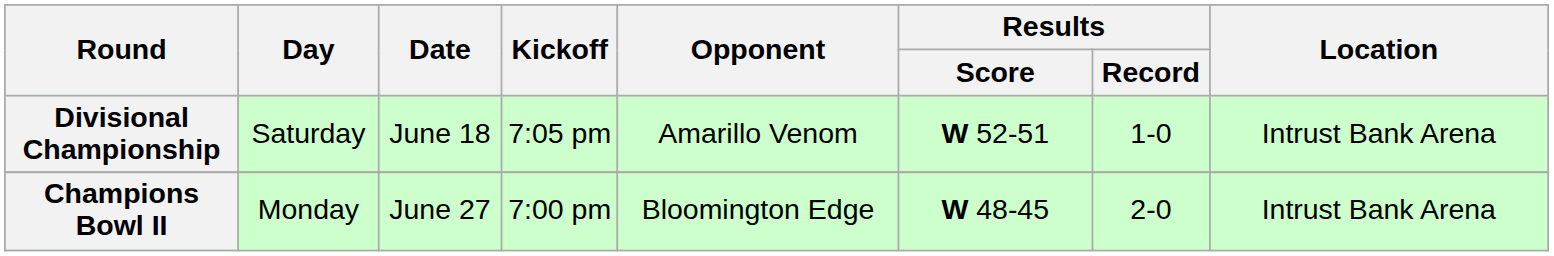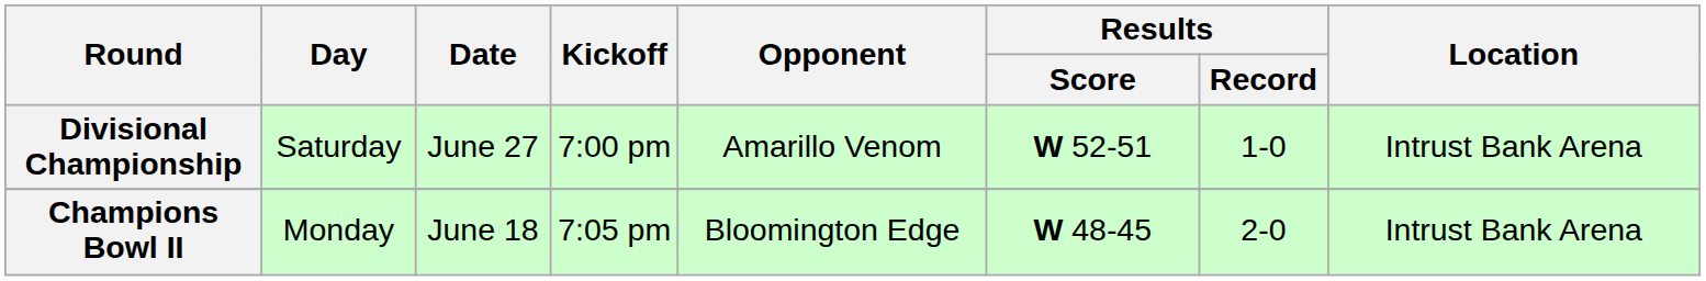 <table class="wikitable">
 <tr>
 <th rowspan="2" width="130">Round</th>
 <th rowspan="2" width="75">Day</th>
 <th rowspan="2" width="75">Date</th>
 <th rowspan="2" width="60">Kickoff</th>
 <th rowspan="2" width="180">Opponent</th>
 <th colspan="2" width="180">Results</th>
 <th rowspan="2" width="240">Location</th>
 </tr>
 <tr>
 <th width="130">Score</th>
 <th width="60">Record</th>
 </tr>
 <tr align="center" bgcolor="CCFFCC">
 <th>Divisional Championship</th>
 <td>Saturday</td>
-<td>June 18</td>
-<td>7:05 pm</td>
+<td>June 27</td>
+<td>7:00 pm</td>
 <td>Amarillo Venom</td>
 <td><strong>W</strong> 52-51</td>
 <td>1-0</td>
 <td>Intrust Bank Arena</td>
 </tr>
 <tr>
 </tr>
 <tr align="center" bgcolor="CCFFCC">
 <th>Champions Bowl II</th>
 <td>Monday</td>
-<td>June 27</td>
-<td>7:00 pm</td>
+<td>June 18</td>
+<td>7:05 pm</td>
 <td>Bloomington Edge</td>
 <td><strong>W</strong> 48-45</td>
 <td>2-0</td>
 <td>Intrust Bank Arena</td>
 </tr>
 </table>
